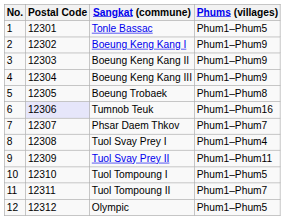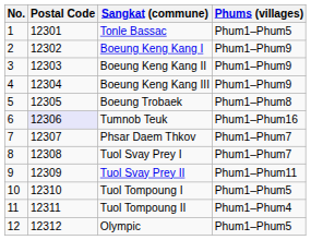 <table class="wikitable sortable mw-collapsible">
 <tr>
 <th>No.</th>
 <th>Postal Code</th>
 <th><a href='#'>Sangkat</a> (commune)</th>
 <th><a href='#'>Phums</a> (villages)</th>
 </tr>
 <tr>
 <td>1</td>
 <td>12301</td>
 <td><a href='#'>Tonle Bassac</a></td>
 <td>Phum1–Phum5</td>
 </tr>
 <tr>
 <td>2</td>
 <td>12302</td>
 <td><a href='#'>Boeung Keng Kang I</a></td>
 <td>Phum1–Phum9</td>
 </tr>
 <tr>
 <td>3</td>
 <td>12303</td>
 <td>Boeung Keng Kang II</td>
 <td>Phum1–Phum9</td>
 </tr>
 <tr>
 <td>4</td>
 <td>12304</td>
 <td>Boeung Keng Kang III</td>
 <td>Phum1–Phum9</td>
 </tr>
 <tr>
 <td>5</td>
 <td>12305</td>
 <td>Boeung Trobaek</td>
 <td>Phum1–Phum8</td>
 </tr>
 <tr>
 <td>6</td>
 <td style="background: lavender;">12306</td>
 <td>Tumnob Teuk</td>
 <td>Phum1–Phum16</td>
 </tr>
 <tr>
 <td>7</td>
 <td>12307</td>
 <td>Phsar Daem Thkov</td>
 <td>Phum1–Phum7</td>
 </tr>
 <tr>
 <td>8</td>
 <td>12308</td>
 <td>Tuol Svay Prey I</td>
-<td>Phum1–Phum4</td>
+<td>Phum1–Phum7</td>
 </tr>
 <tr>
 <td>9</td>
 <td>12309</td>
 <td><a href='#'>Tuol Svay Prey II</a></td>
 <td>Phum1–Phum11</td>
 </tr>
 <tr>
 <td>10</td>
 <td>12310</td>
 <td>Tuol Tompoung I</td>
 <td>Phum1–Phum5</td>
 </tr>
 <tr>
 <td>11</td>
 <td>12311</td>
 <td>Tuol Tompoung II</td>
-<td>Phum1–Phum7</td>
+<td>Phum1–Phum4</td>
 </tr>
 <tr>
 <td>12</td>
 <td>12312</td>
 <td>Olympic</td>
 <td>Phum1–Phum5</td>
 </tr>
 </table>
